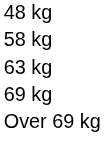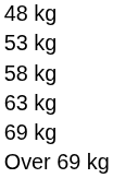 <table>
 <tr>
 <td>48 kg</td>
+<td></td>
+<td></td>
+<td></td>
+</tr>
+<tr>
+<td>53 kg</td>
 <td></td>
 <td></td>
 <td></td>
 </tr>
 <tr>
 <td>58 kg</td>
 <td></td>
 <td></td>
 <td></td>
 </tr>
 <tr>
 <td>63 kg</td>
 <td></td>
 <td></td>
 <td></td>
 </tr>
 <tr>
 <td>69 kg</td>
 <td></td>
 <td></td>
 <td></td>
 </tr>
 <tr>
 <td>Over 69 kg</td>
 <td></td>
 <td></td>
 <td></td>
 </tr>
 </table>
